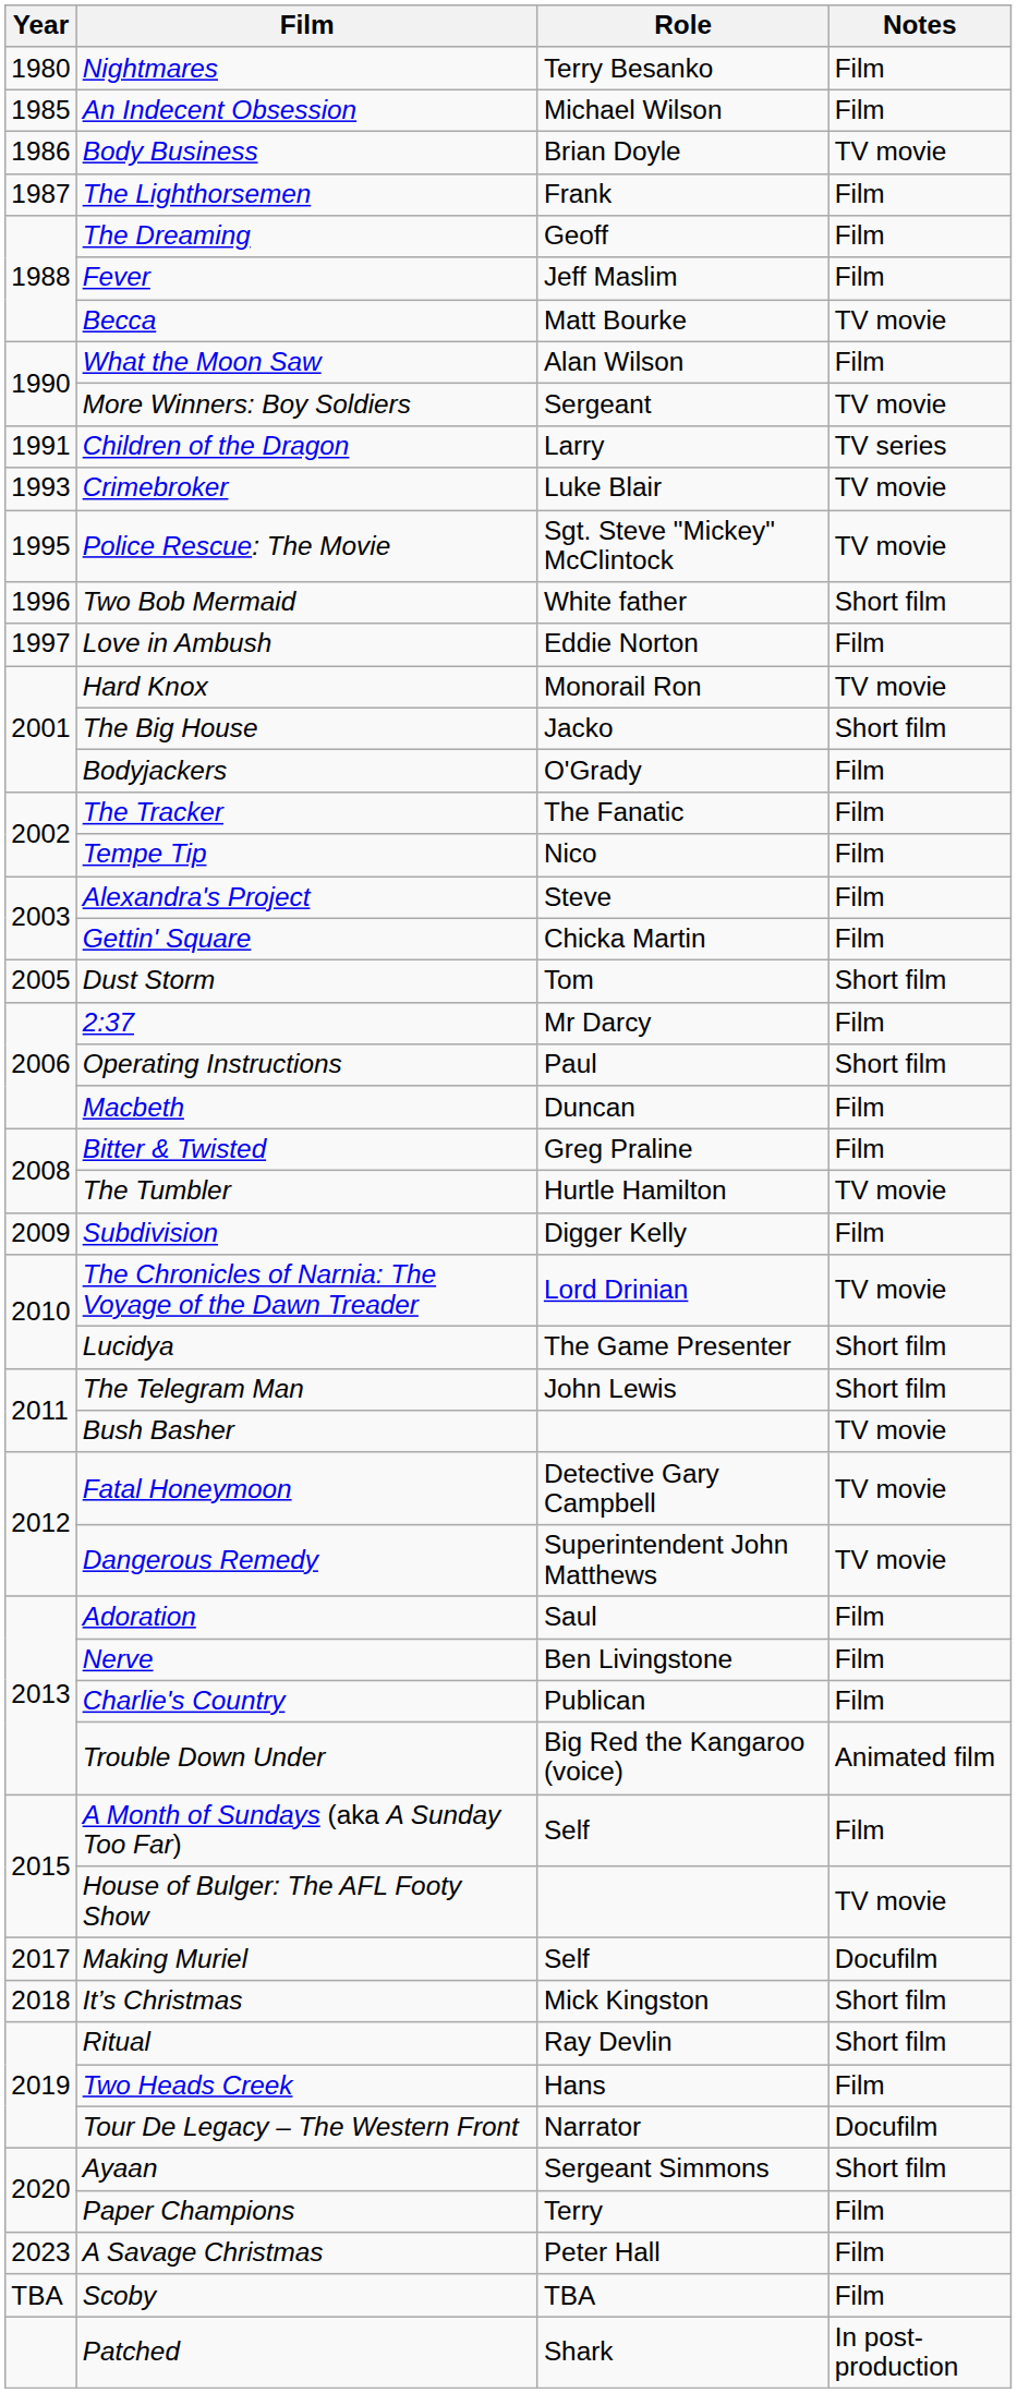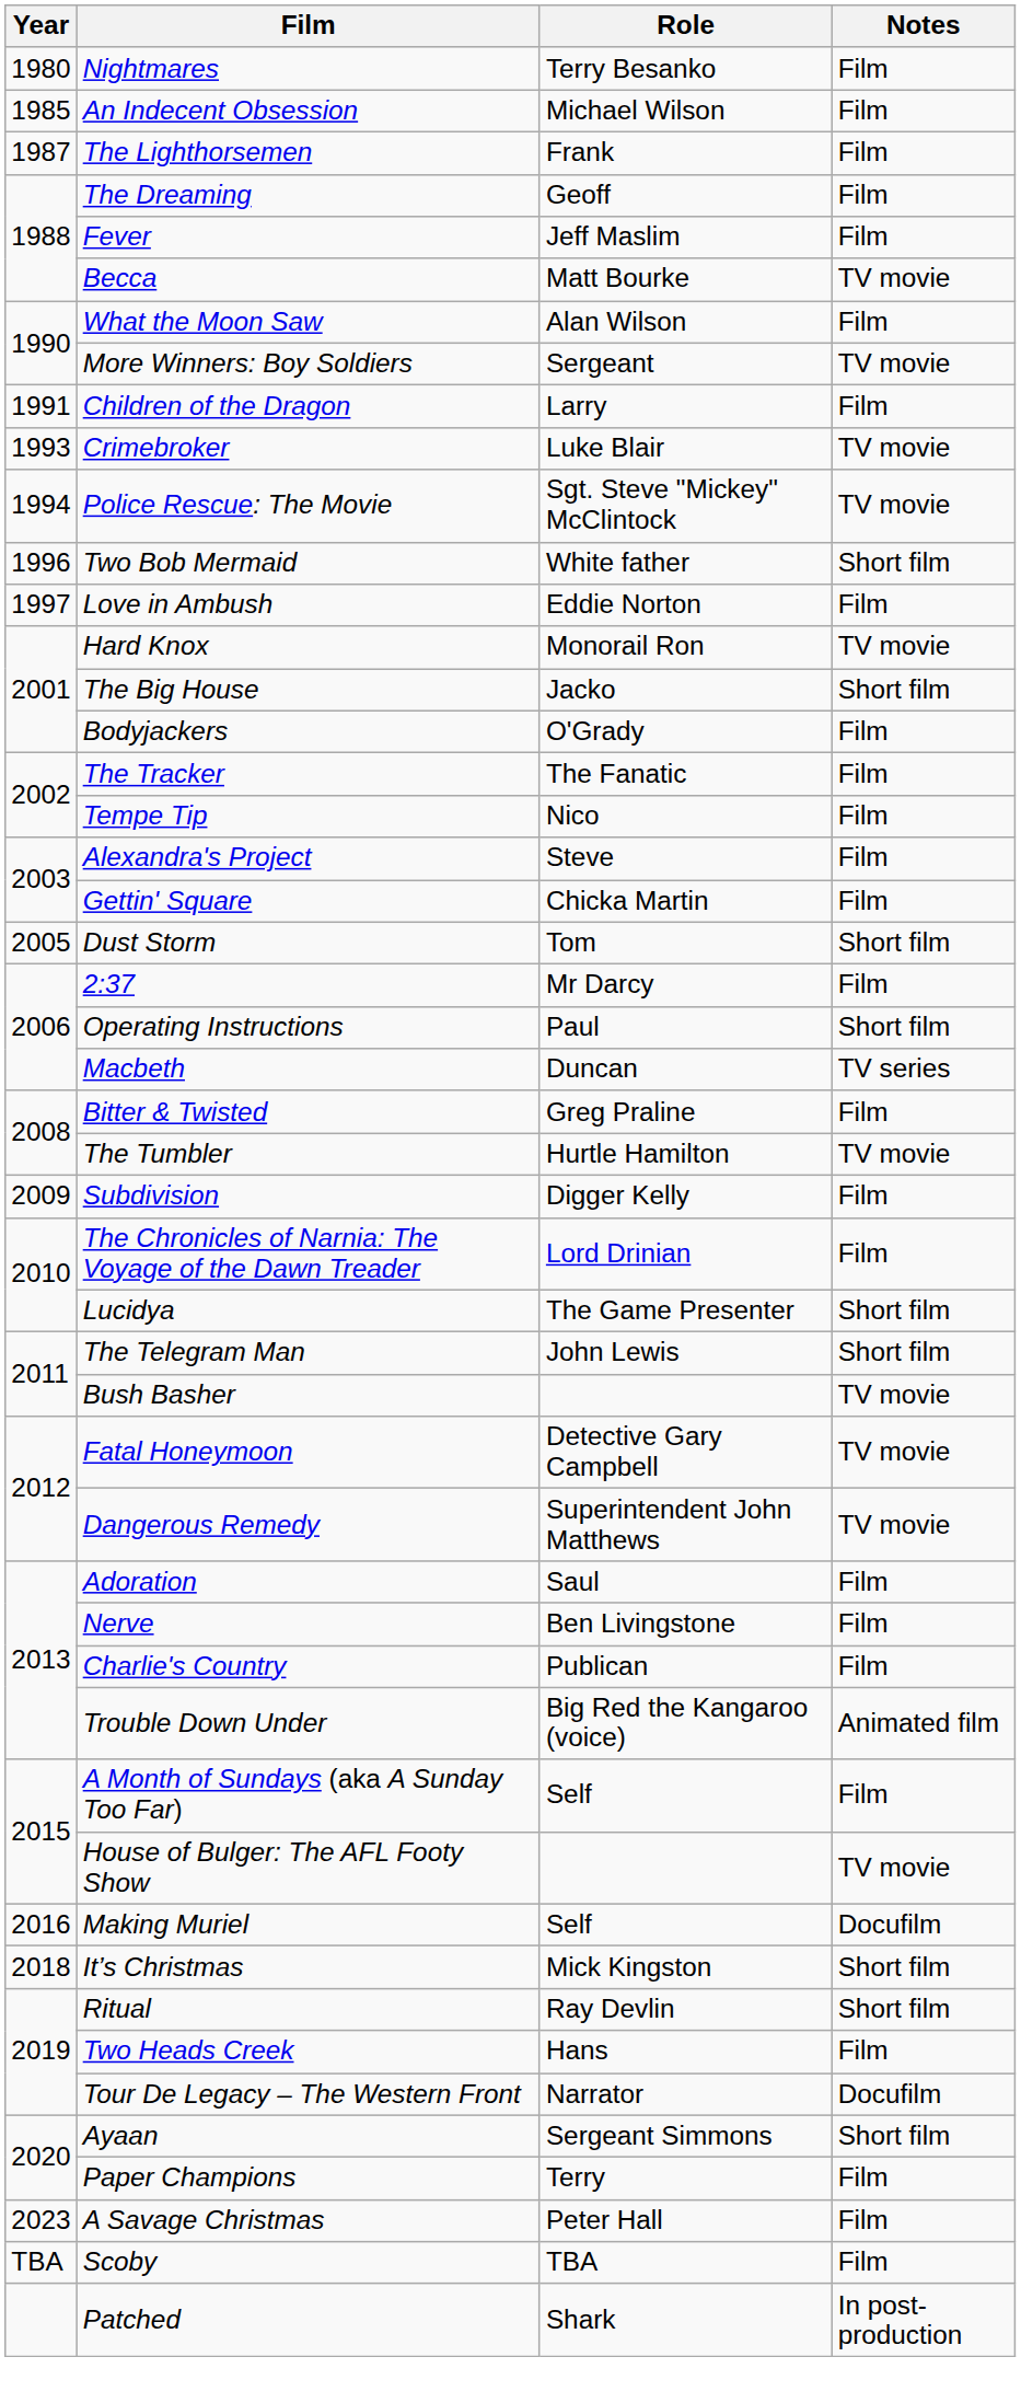 <table class="wikitable">
 <tr>
 <th>Year</th>
 <th>Film</th>
 <th>Role</th>
 <th>Notes</th>
 </tr>
 <tr>
 <td>1980</td>
 <td><em><a href='#'>Nightmares</a></em></td>
 <td>Terry Besanko</td>
 <td>Film</td>
 </tr>
 <tr>
 <td>1985</td>
 <td><em><a href='#'>An Indecent Obsession</a></em></td>
 <td>Michael Wilson</td>
 <td>Film</td>
-</tr>
-<tr>
-<td>1986</td>
-<td><em><a href='#'>Body Business</a></em></td>
-<td>Brian Doyle</td>
-<td>TV movie</td>
 </tr>
 <tr>
 <td>1987</td>
 <td><em><a href='#'>The Lighthorsemen</a></em></td>
 <td>Frank</td>
 <td>Film</td>
 </tr>
 <tr>
 <td rowspan="3">1988</td>
 <td><em><a href='#'>The Dreaming</a></em></td>
 <td>Geoff</td>
 <td>Film</td>
 </tr>
 <tr>
 <td><em><a href='#'>Fever</a></em></td>
 <td>Jeff Maslim</td>
 <td>Film</td>
 </tr>
 <tr>
 <td><em><a href='#'>Becca</a></em></td>
 <td>Matt Bourke</td>
 <td>TV movie</td>
 </tr>
 <tr>
 <td rowspan="2">1990</td>
 <td><em><a href='#'>What the Moon Saw</a></em></td>
 <td>Alan Wilson</td>
 <td>Film</td>
 </tr>
 <tr>
 <td><em>More Winners: Boy Soldiers</em></td>
 <td>Sergeant</td>
 <td>TV movie</td>
 </tr>
 <tr>
 <td>1991</td>
 <td><em><a href='#'>Children of the Dragon</a></em></td>
 <td>Larry</td>
-<td>TV series</td>
+<td>Film</td>
 </tr>
 <tr>
 <td>1993</td>
 <td><em><a href='#'>Crimebroker</a></em></td>
 <td>Luke Blair</td>
 <td>TV movie</td>
 </tr>
 <tr>
-<td>1995</td>
+<td>1994</td>
 <td><em><a href='#'>Police Rescue</a>: The Movie</em></td>
 <td>Sgt. Steve "Mickey" McClintock</td>
 <td>TV movie</td>
 </tr>
 <tr>
 <td>1996</td>
 <td><em>Two Bob Mermaid</em></td>
 <td>White father</td>
 <td>Short film</td>
 </tr>
 <tr>
 <td>1997</td>
 <td><em>Love in Ambush</em></td>
 <td>Eddie Norton</td>
 <td>Film</td>
 </tr>
 <tr>
 <td rowspan="3">2001</td>
 <td><em>Hard Knox</em></td>
 <td>Monorail Ron</td>
 <td>TV movie</td>
 </tr>
 <tr>
 <td><em>The Big House</em></td>
 <td>Jacko</td>
 <td>Short film</td>
 </tr>
 <tr>
 <td><em>Bodyjackers</em></td>
 <td>O'Grady</td>
 <td>Film</td>
 </tr>
 <tr>
 <td rowspan="2">2002</td>
 <td><em><a href='#'>The Tracker</a></em></td>
 <td>The Fanatic</td>
 <td>Film</td>
 </tr>
 <tr>
 <td><em><a href='#'>Tempe Tip</a></em></td>
 <td>Nico</td>
 <td>Film</td>
 </tr>
 <tr>
 <td rowspan="2">2003</td>
 <td><em><a href='#'>Alexandra's Project</a></em></td>
 <td>Steve</td>
 <td>Film</td>
 </tr>
 <tr>
 <td><em><a href='#'>Gettin' Square</a></em></td>
 <td>Chicka Martin</td>
 <td>Film</td>
 </tr>
 <tr>
 <td>2005</td>
 <td><em>Dust Storm</em></td>
 <td>Tom</td>
 <td>Short film</td>
 </tr>
 <tr>
 <td rowspan="3">2006</td>
 <td><em><a href='#'>2:37</a></em></td>
 <td>Mr Darcy</td>
 <td>Film</td>
 </tr>
 <tr>
 <td><em>Operating Instructions</em></td>
 <td>Paul</td>
 <td>Short film</td>
 </tr>
 <tr>
 <td><em><a href='#'>Macbeth</a></em></td>
 <td>Duncan</td>
-<td>Film</td>
+<td>TV series</td>
 </tr>
 <tr>
 <td rowspan="2">2008</td>
 <td><em><a href='#'>Bitter & Twisted</a></em></td>
 <td>Greg Praline</td>
 <td>Film</td>
 </tr>
 <tr>
 <td><em>The Tumbler</em></td>
 <td>Hurtle Hamilton</td>
 <td>TV movie</td>
 </tr>
 <tr>
 <td>2009</td>
 <td><em><a href='#'>Subdivision</a></em></td>
 <td>Digger Kelly</td>
 <td>Film</td>
 </tr>
 <tr>
 <td rowspan="2">2010</td>
 <td><em><a href='#'>The Chronicles of Narnia: The Voyage of the Dawn Treader</a></em></td>
 <td><a href='#'>Lord Drinian</a></td>
-<td>TV movie</td>
+<td>Film</td>
 </tr>
 <tr>
 <td><em>Lucidya</em></td>
 <td>The Game Presenter</td>
 <td>Short film</td>
 </tr>
 <tr>
 <td rowspan="2">2011</td>
 <td><em>The Telegram Man</em></td>
 <td>John Lewis</td>
 <td>Short film</td>
 </tr>
 <tr>
 <td><em>Bush Basher</em></td>
 <td></td>
 <td>TV movie</td>
 </tr>
 <tr>
 <td rowspan="2">2012</td>
 <td><em><a href='#'>Fatal Honeymoon</a></em></td>
 <td>Detective Gary Campbell</td>
 <td>TV movie</td>
 </tr>
 <tr>
 <td><em><a href='#'>Dangerous Remedy</a></em></td>
 <td>Superintendent John Matthews</td>
 <td>TV movie</td>
 </tr>
 <tr>
 <td rowspan="4">2013</td>
 <td><em><a href='#'>Adoration</a></em></td>
 <td>Saul</td>
 <td>Film</td>
 </tr>
 <tr>
 <td><em><a href='#'>Nerve</a></em></td>
 <td>Ben Livingstone</td>
 <td>Film</td>
 </tr>
 <tr>
 <td><em><a href='#'>Charlie's Country</a></em></td>
 <td>Publican</td>
 <td>Film</td>
 </tr>
 <tr>
 <td><em>Trouble Down Under</em></td>
 <td>Big Red the Kangaroo (voice)</td>
 <td>Animated film</td>
 </tr>
 <tr>
 <td rowspan="2">2015</td>
 <td><em><a href='#'>A Month of Sundays</a></em> (aka <em>A Sunday Too Far</em>)</td>
 <td>Self</td>
 <td>Film</td>
 </tr>
 <tr>
 <td><em>House of Bulger: The AFL Footy Show</em></td>
 <td></td>
 <td>TV movie</td>
 </tr>
 <tr>
-<td>2017</td>
+<td>2016</td>
 <td><em>Making Muriel</em></td>
 <td>Self</td>
 <td>Docufilm</td>
 </tr>
 <tr>
 <td>2018</td>
 <td><em>It’s Christmas</em></td>
 <td>Mick Kingston</td>
 <td>Short film</td>
 </tr>
 <tr>
 <td rowspan="3">2019</td>
 <td><em>Ritual</em></td>
 <td>Ray Devlin</td>
 <td>Short film</td>
 </tr>
 <tr>
 <td><em><a href='#'>Two Heads Creek</a></em></td>
 <td>Hans</td>
 <td>Film</td>
 </tr>
 <tr>
 <td><em>Tour De Legacy – The Western Front</em></td>
 <td>Narrator</td>
 <td>Docufilm</td>
 </tr>
 <tr>
 <td rowspan="2">2020</td>
 <td><em>Ayaan</em></td>
 <td>Sergeant Simmons</td>
 <td>Short film</td>
 </tr>
 <tr>
 <td><em>Paper Champions</em></td>
 <td>Terry</td>
 <td>Film</td>
 </tr>
 <tr>
 <td>2023</td>
 <td><em>A Savage Christmas</em></td>
 <td>Peter Hall</td>
 <td>Film</td>
 </tr>
 <tr>
 <td>TBA</td>
 <td><em>Scoby</em></td>
 <td>TBA</td>
 <td>Film</td>
 </tr>
 <tr>
 <td></td>
 <td><em>Patched</em></td>
 <td>Shark</td>
 <td>In post-production</td>
 </tr>
 </table>
